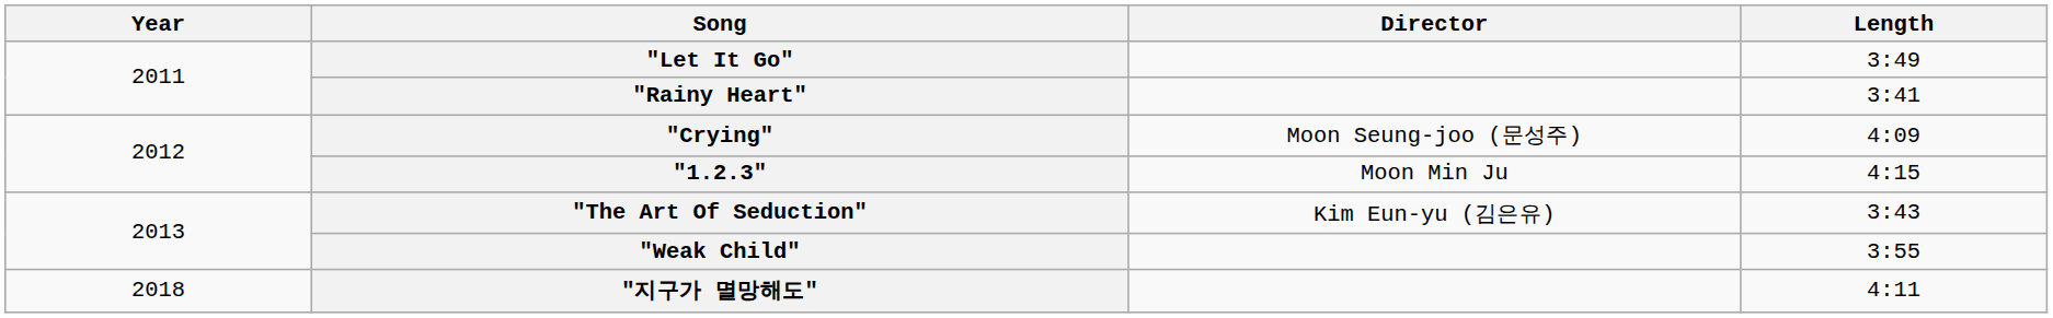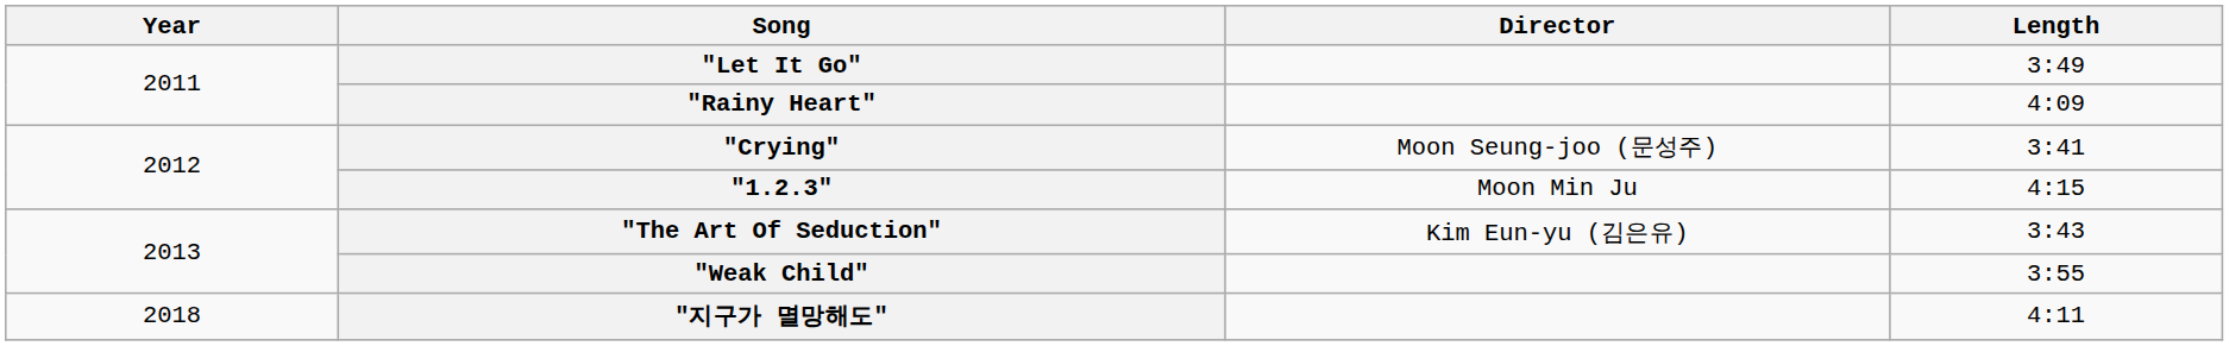 <table class="wikitable plainrowheaders"  style="width:75%; text-align:center;">
 <tr>
 <th width=15%>Year</th>
 <th width=40%>Song</th>
 <th width=30%>Director</th>
 <th width=15%>Length</th>
 </tr>
 <tr>
 <td rowspan="2">2011</td>
 <th scope=row>"Let It Go"</th>
 <td></td>
 <td>3:49</td>
 </tr>
 <tr>
 <th scope=row>"Rainy Heart"</th>
 <td></td>
-<td>3:41</td>
+<td>4:09</td>
 </tr>
 <tr>
 <td rowspan=2>2012</td>
 <th scope=row>"Crying"</th>
 <td>Moon Seung-joo (문성주)</td>
-<td>4:09</td>
+<td>3:41</td>
 </tr>
 <tr>
 <th scope=row>"1.2.3"</th>
 <td>Moon Min Ju</td>
 <td>4:15</td>
 </tr>
 <tr>
 <td rowspan=2>2013</td>
 <th scope=row>"The Art Of Seduction"</th>
 <td>Kim Eun-yu (김은유)</td>
 <td>3:43</td>
 </tr>
 <tr>
 <th scope=row>"Weak Child"</th>
 <td></td>
 <td>3:55</td>
 </tr>
 <tr>
 <td rowspan=2>2018</td>
 <th scope=row>"지구가 멸망해도"</th>
 <td></td>
 <td>4:11</td>
 </tr>
 </table>
